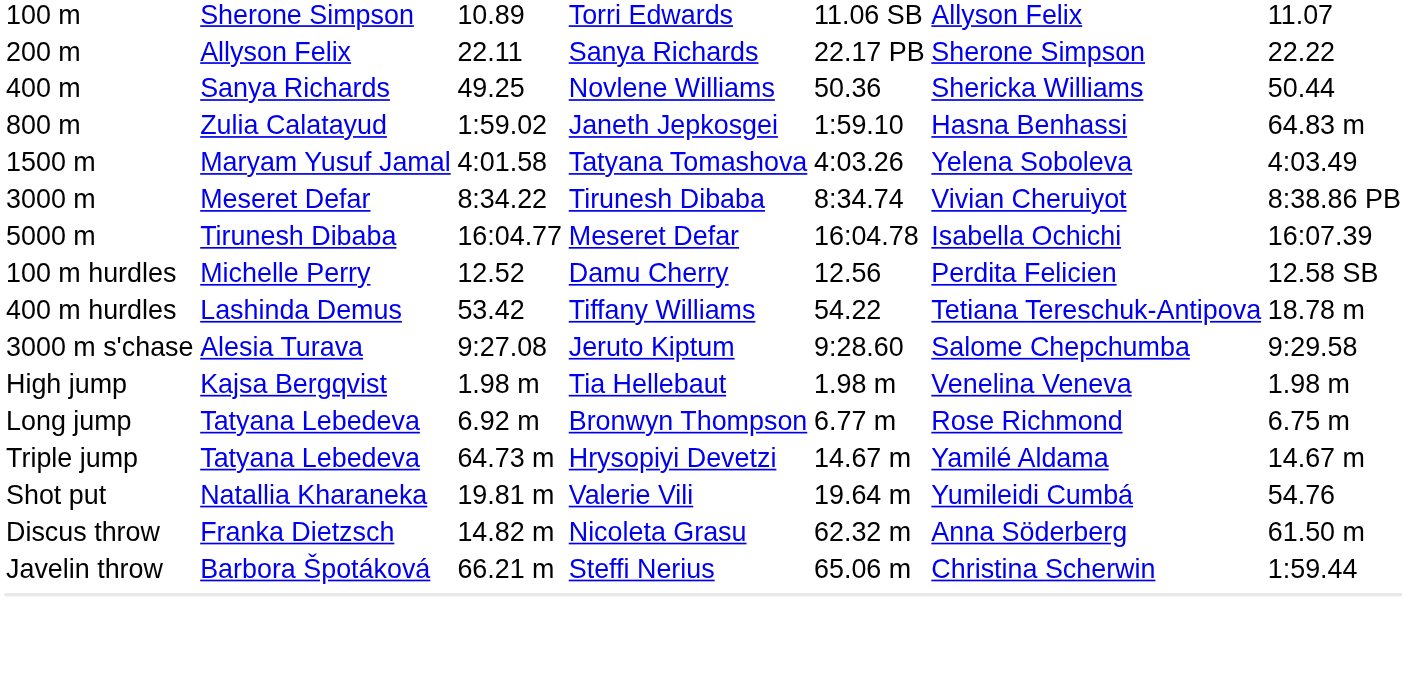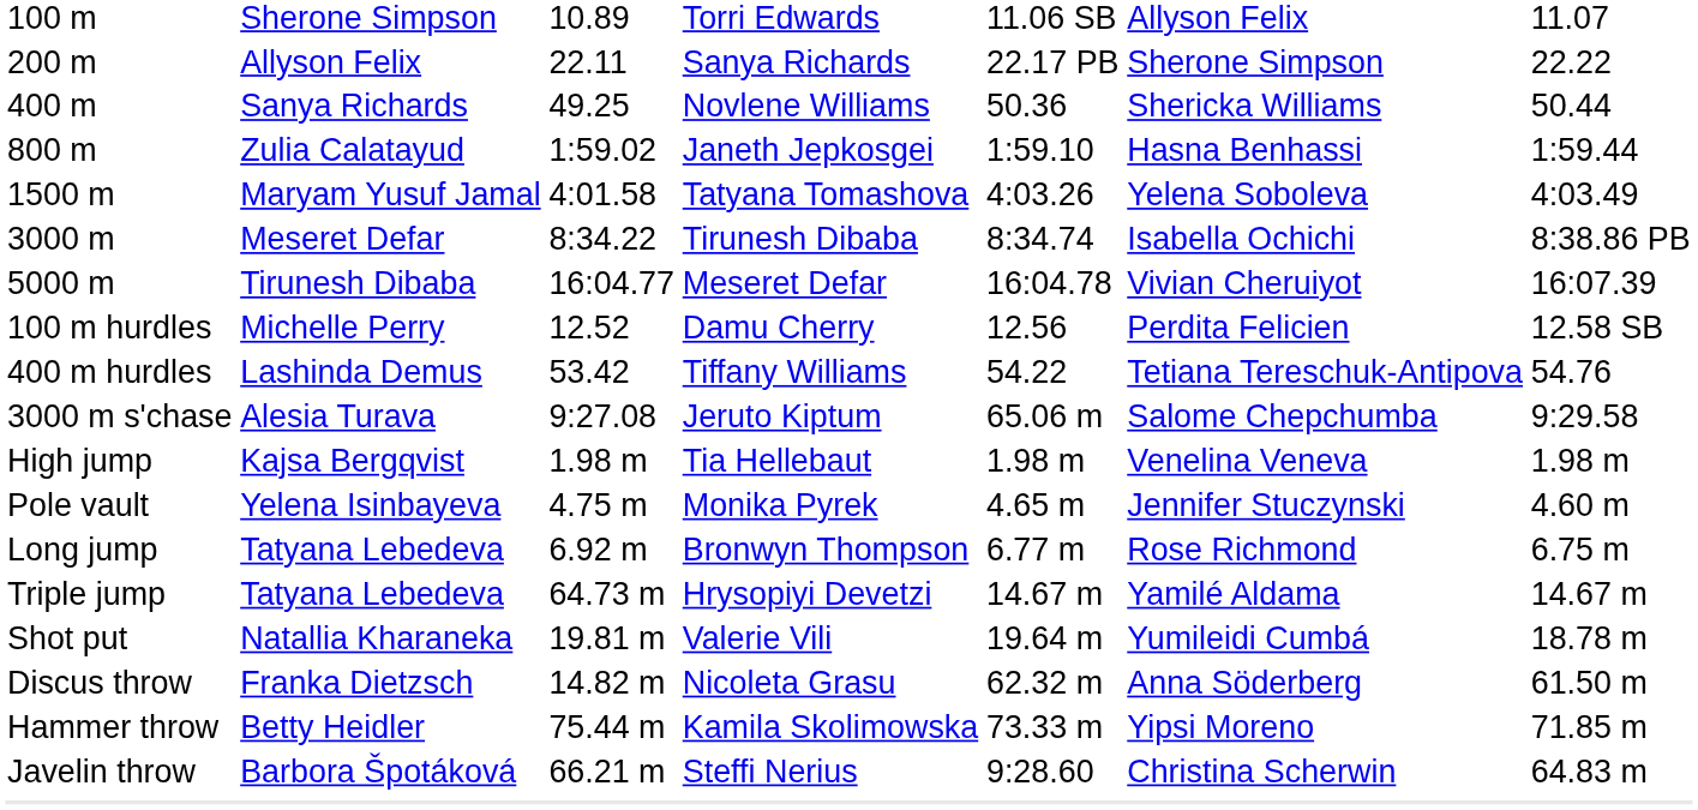 <table>
 <tr>
 <td>100 m</td>
 <td><a href='#'>Sherone Simpson</a><br></td>
 <td>10.89</td>
 <td><a href='#'>Torri Edwards</a><br></td>
 <td>11.06 SB</td>
 <td><a href='#'>Allyson Felix</a><br></td>
 <td>11.07</td>
 </tr>
 <tr>
 <td>200 m</td>
 <td><a href='#'>Allyson Felix</a><br></td>
 <td>22.11 </td>
 <td><a href='#'>Sanya Richards</a><br></td>
 <td>22.17 PB</td>
 <td><a href='#'>Sherone Simpson</a><br></td>
 <td>22.22</td>
 </tr>
 <tr>
 <td>400 m</td>
 <td><a href='#'>Sanya Richards</a><br></td>
 <td>49.25 </td>
 <td><a href='#'>Novlene Williams</a><br></td>
 <td>50.36</td>
 <td><a href='#'>Shericka Williams</a><br></td>
 <td>50.44</td>
 </tr>
 <tr>
 <td>800 m</td>
 <td><a href='#'>Zulia Calatayud</a><br></td>
 <td>1:59.02 </td>
 <td><a href='#'>Janeth Jepkosgei</a><br></td>
 <td>1:59.10</td>
 <td><a href='#'>Hasna Benhassi</a><br></td>
-<td>64.83 m </td>
+<td>1:59.44</td>
 </tr>
 <tr>
 <td>1500 m</td>
 <td><a href='#'>Maryam Yusuf Jamal</a><br></td>
 <td>4:01.58</td>
 <td><a href='#'>Tatyana Tomashova</a><br></td>
 <td>4:03.26</td>
 <td><a href='#'>Yelena Soboleva</a><br></td>
 <td>4:03.49</td>
 </tr>
 <tr>
 <td>3000 m</td>
 <td><a href='#'>Meseret Defar</a><br></td>
 <td>8:34.22 </td>
 <td><a href='#'>Tirunesh Dibaba</a><br></td>
 <td>8:34.74</td>
-<td><a href='#'>Vivian Cheruiyot</a><br></td>
+<td><a href='#'>Isabella Ochichi</a><br></td>
 <td>8:38.86 PB</td>
 </tr>
 <tr>
 <td>5000 m</td>
 <td><a href='#'>Tirunesh Dibaba</a><br></td>
 <td>16:04.77</td>
 <td><a href='#'>Meseret Defar</a><br></td>
 <td>16:04.78</td>
-<td><a href='#'>Isabella Ochichi</a><br></td>
+<td><a href='#'>Vivian Cheruiyot</a><br></td>
 <td>16:07.39</td>
 </tr>
 <tr>
 <td>100 m hurdles</td>
 <td><a href='#'>Michelle Perry</a><br></td>
 <td>12.52</td>
 <td><a href='#'>Damu Cherry</a><br></td>
 <td>12.56</td>
 <td><a href='#'>Perdita Felicien</a><br></td>
 <td>12.58 SB</td>
 </tr>
 <tr>
 <td>400 m hurdles</td>
 <td><a href='#'>Lashinda Demus</a><br></td>
 <td>53.42</td>
 <td><a href='#'>Tiffany Williams</a><br></td>
 <td>54.22</td>
 <td><a href='#'>Tetiana Tereschuk-Antipova</a><br></td>
-<td>18.78 m</td>
+<td>54.76</td>
 </tr>
 <tr>
 <td>3000 m s'chase</td>
 <td><a href='#'>Alesia Turava</a><br></td>
 <td>9:27.08</td>
 <td><a href='#'>Jeruto Kiptum</a><br></td>
-<td>9:28.60</td>
+<td>65.06 m</td>
 <td><a href='#'>Salome Chepchumba</a><br></td>
 <td>9:29.58</td>
 </tr>
 <tr>
 <td>High jump</td>
 <td><a href='#'>Kajsa Bergqvist</a><br></td>
 <td>1.98 m</td>
 <td><a href='#'>Tia Hellebaut</a><br></td>
 <td>1.98 m</td>
 <td><a href='#'>Venelina Veneva</a><br></td>
 <td>1.98 m</td>
+</tr>
+<tr>
+<td>Pole vault</td>
+<td><a href='#'>Yelena Isinbayeva</a><br></td>
+<td>4.75 m</td>
+<td><a href='#'>Monika Pyrek</a><br></td>
+<td>4.65 m</td>
+<td><a href='#'>Jennifer Stuczynski</a><br></td>
+<td>4.60 m</td>
 </tr>
 <tr>
 <td>Long jump</td>
 <td><a href='#'>Tatyana Lebedeva</a><br></td>
 <td>6.92 m</td>
 <td><a href='#'>Bronwyn Thompson</a><br></td>
 <td>6.77 m</td>
 <td><a href='#'>Rose Richmond</a><br></td>
 <td>6.75 m</td>
 </tr>
 <tr>
 <td>Triple jump</td>
 <td><a href='#'>Tatyana Lebedeva</a><br></td>
 <td>64.73 m</td>
 <td><a href='#'>Hrysopiyi Devetzi</a><br></td>
 <td>14.67 m</td>
 <td><a href='#'>Yamilé Aldama</a><br></td>
 <td>14.67 m</td>
 </tr>
 <tr>
 <td>Shot put</td>
 <td><a href='#'>Natallia Kharaneka</a><br></td>
 <td>19.81 m</td>
 <td><a href='#'>Valerie Vili</a><br></td>
 <td>19.64 m</td>
 <td><a href='#'>Yumileidi Cumbá</a><br></td>
-<td>54.76</td>
+<td>18.78 m</td>
 </tr>
 <tr>
 <td>Discus throw</td>
 <td><a href='#'>Franka Dietzsch</a><br></td>
 <td>14.82 m</td>
 <td><a href='#'>Nicoleta Grasu</a><br></td>
 <td>62.32 m</td>
 <td><a href='#'>Anna Söderberg</a><br></td>
 <td>61.50 m</td>
 </tr>
 <tr>
+<td>Hammer throw</td>
+<td><a href='#'>Betty Heidler</a><br></td>
+<td>75.44 m </td>
+<td><a href='#'>Kamila Skolimowska</a><br></td>
+<td>73.33 m</td>
+<td><a href='#'>Yipsi Moreno</a><br></td>
+<td>71.85 m</td>
+</tr>
+<tr>
 <td>Javelin throw</td>
 <td><a href='#'>Barbora Špotáková</a><br></td>
 <td>66.21 m </td>
 <td><a href='#'>Steffi Nerius</a><br></td>
-<td>65.06 m</td>
+<td>9:28.60</td>
 <td><a href='#'>Christina Scherwin</a><br></td>
-<td>1:59.44</td>
+<td>64.83 m </td>
 </tr>
 <tr>
 </tr>
 <tr bgcolor= e8e8e8>
 <td colspan=7></td>
 </tr>
 </table>
